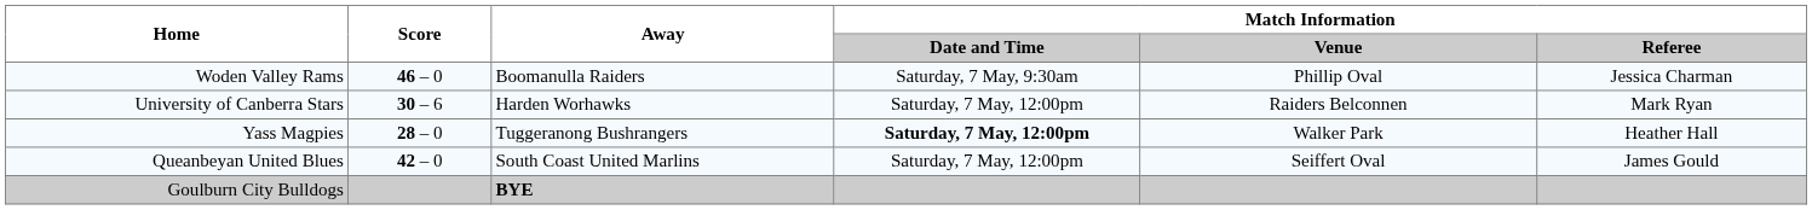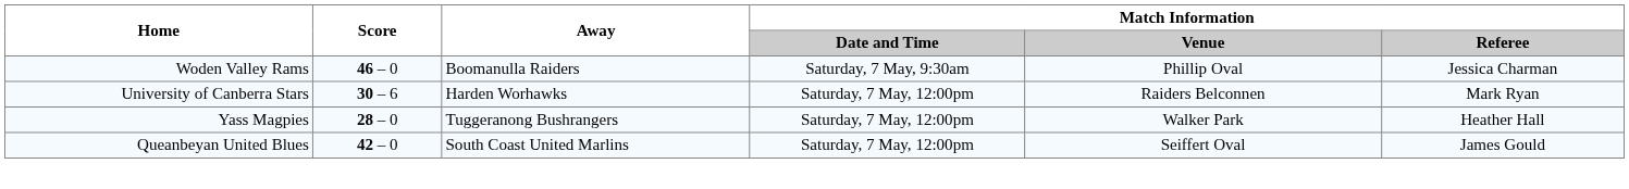 <table border="1" cellpadding="3" cellspacing="0" width="100%" style="border-collapse:collapse;  text-align:center;">
 <tr>
 <th rowspan="2" width="19%">Home</th>
 <th rowspan="2" width="8%">Score</th>
 <th rowspan="2" width="19%">Away</th>
 <th colspan="3">Match Information</th>
 </tr>
 <tr style="background:#CCCCCC">
 <th width="17%">Date and Time</th>
 <th width="22%">Venue</th>
 <th width="50%">Referee</th>
 </tr>
 <tr style="text-align:center; background:#f5faff;">
 <td align="right">Woden Valley Rams </td>
 <td><strong>46</strong> – 0</td>
 <td align="left"> Boomanulla Raiders</td>
 <td>Saturday, 7 May, 9:30am</td>
 <td>Phillip Oval</td>
 <td>Jessica Charman</td>
 </tr>
 <tr style="text-align:center; background:#f5faff;">
 <td align="right">University of Canberra Stars </td>
 <td><strong>30</strong> – 6</td>
 <td align="left"> Harden Worhawks</td>
 <td>Saturday, 7 May, 12:00pm</td>
 <td>Raiders Belconnen</td>
 <td>Mark Ryan</td>
 </tr>
 <tr style="text-align:center; background:#f5faff;">
 <td align="right">Yass Magpies </td>
 <td><strong>28</strong> – 0</td>
 <td align="left"> Tuggeranong Bushrangers</td>
-<td><strong>Saturday, 7 May, 12:00pm</strong></td>
+<td>Saturday, 7 May, 12:00pm</td>
 <td>Walker Park</td>
 <td>Heather Hall</td>
 </tr>
 <tr style="text-align:center; background:#f5faff;">
 <td align="right">Queanbeyan United Blues </td>
 <td><strong>42</strong> – 0</td>
 <td align="left"> South Coast United Marlins</td>
 <td>Saturday, 7 May, 12:00pm</td>
 <td>Seiffert Oval</td>
 <td>James Gould</td>
 </tr>
-<tr style="text-align:center; background:#CCCCCC;">
-<td align="right">Goulburn City Bulldogs </td>
-<td></td>
-<td align="left"><strong>BYE</strong></td>
-<td></td>
-<td></td>
-<td></td>
-</tr>
 </table>
